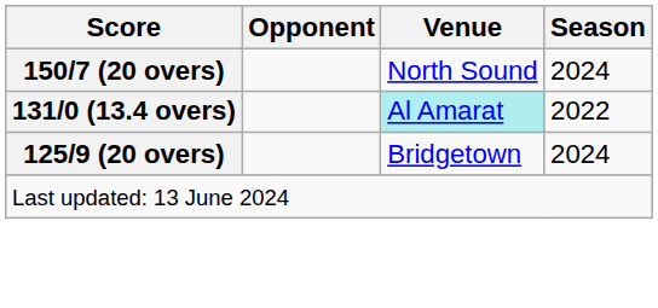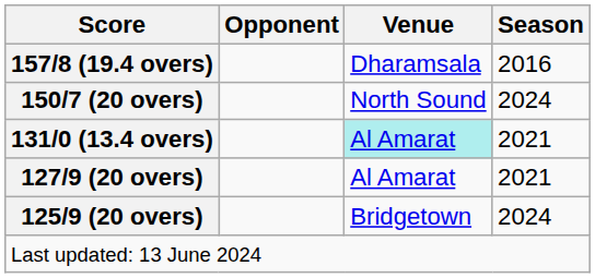 <table class="wikitable"style="font-size: 90%">
 <tr>
 <th>Score</th>
 <th>Opponent</th>
 <th>Venue</th>
 <th>Season</th>
+</tr>
+<tr>
+<th>157/8 (19.4 overs)</th>
+<td></td>
+<td><a href='#'>Dharamsala</a></td>
+<td>2016</td>
 </tr>
 <tr>
 <th>150/7 (20 overs)</th>
 <td></td>
 <td><a href='#'>North Sound</a></td>
 <td>2024</td>
 </tr>
 <tr>
 <th>131/0 (13.4 overs)</th>
 <td></td>
 <td style="background: paleturquoise;"><a href='#'>Al Amarat</a></td>
-<td>2022</td>
+<td>2021</td>
+</tr>
+<tr>
+<th>127/9 (20 overs)</th>
+<td></td>
+<td><a href='#'>Al Amarat</a></td>
+<td>2021</td>
 </tr>
 <tr>
 <th>125/9 (20 overs)</th>
 <td></td>
 <td><a href='#'>Bridgetown</a></td>
 <td>2024</td>
 </tr>
 <tr>
 <td colspan="4"><small>Last updated: 13 June 2024</small></td>
 </tr>
 </table>
